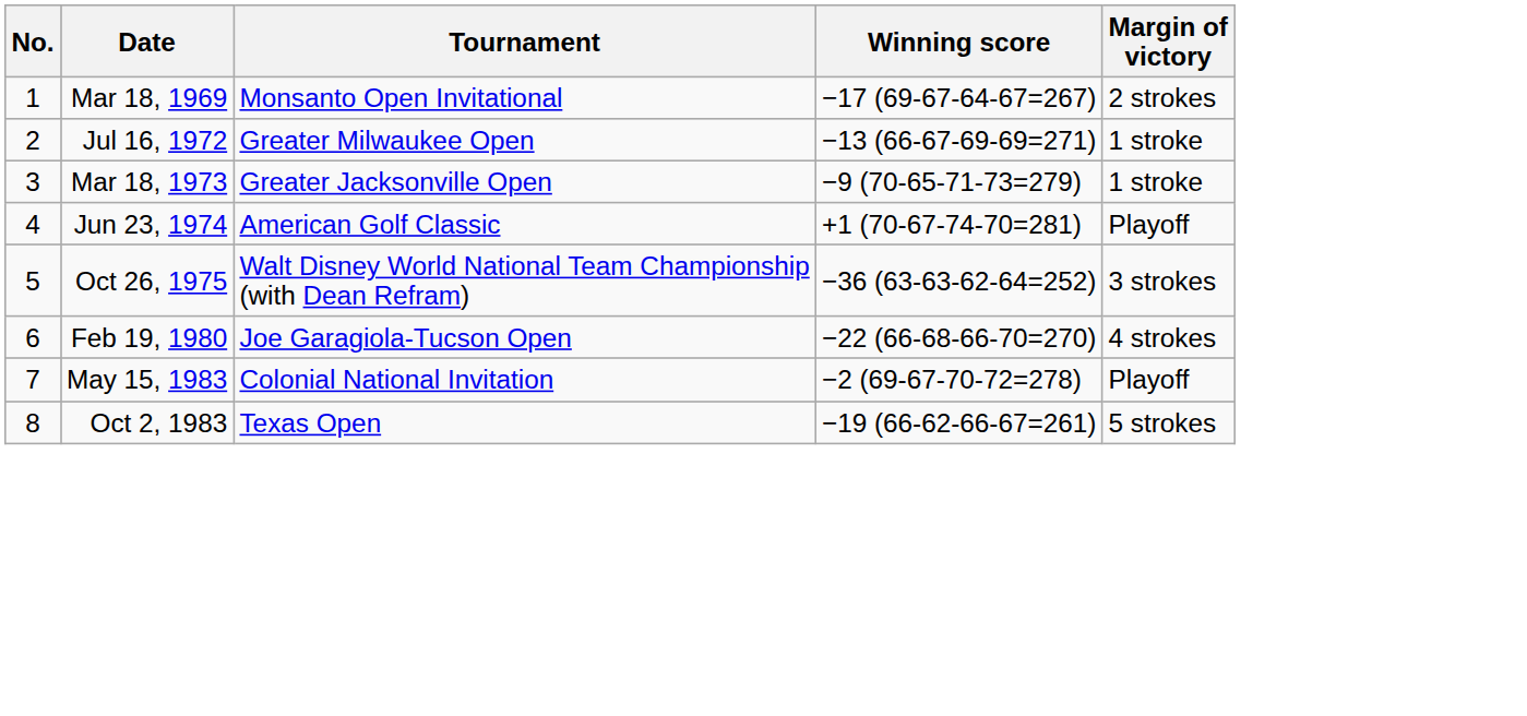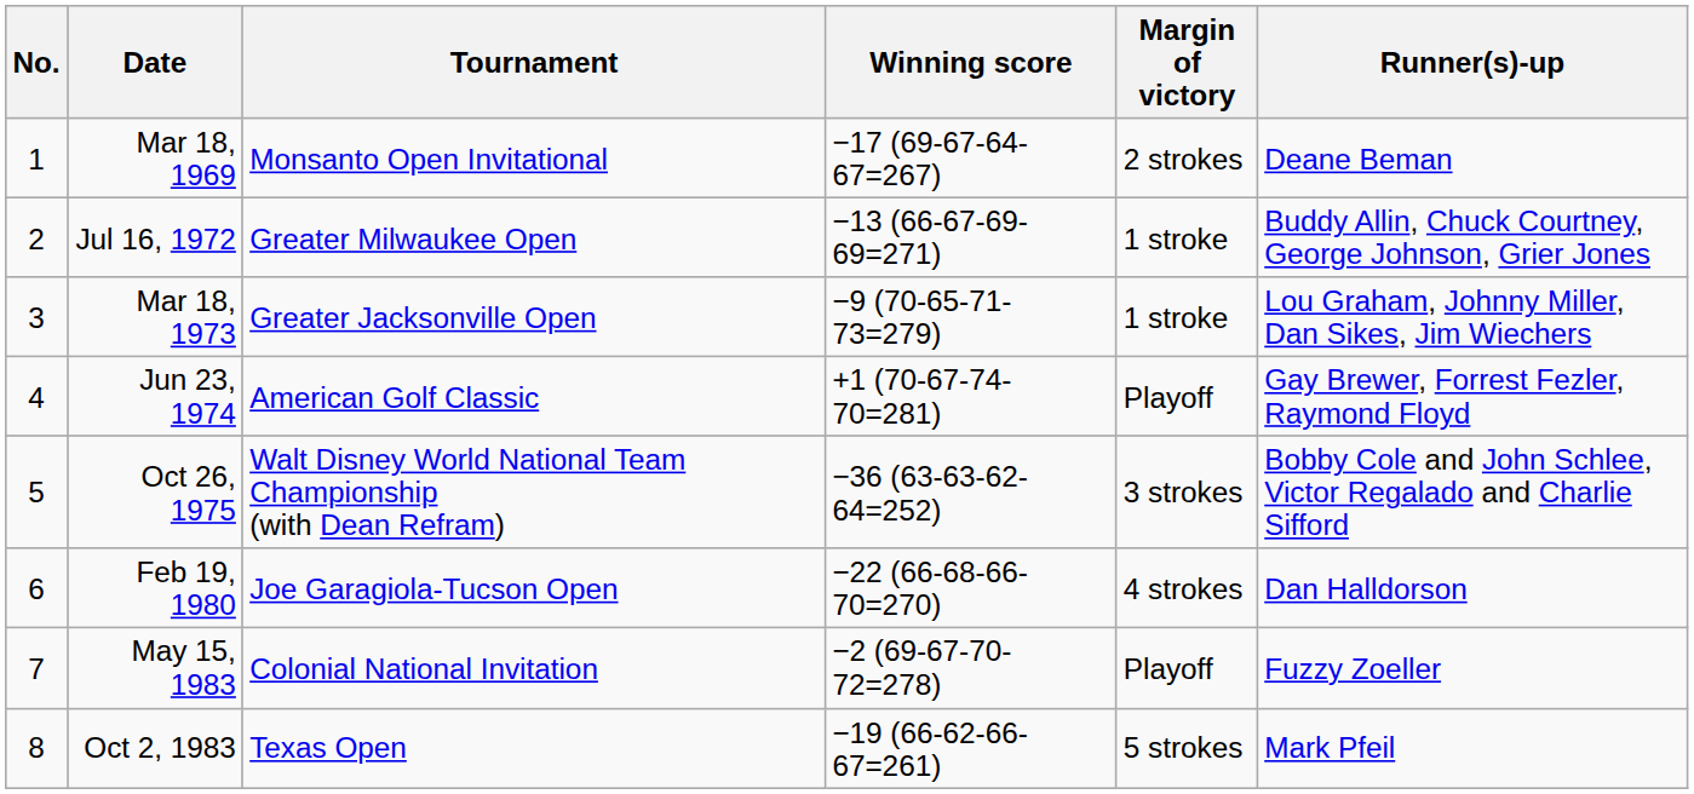 <table class="wikitable" style="font-size:95%;">
 <tr>
 <th>No.</th>
 <th>Date</th>
 <th>Tournament</th>
 <th>Winning score</th>
 <th>Margin of<br>victory</th>
+<th>Runner(s)-up</th>
 </tr>
 <tr>
 <td align=center>1</td>
 <td align=right>Mar 18, <a href='#'>1969</a></td>
 <td><a href='#'>Monsanto Open Invitational</a></td>
 <td>−17 (69-67-64-67=267)</td>
 <td>2 strokes</td>
+<td> <a href='#'>Deane Beman</a></td>
 </tr>
 <tr>
 <td align=center>2</td>
 <td align=right>Jul 16, <a href='#'>1972</a></td>
 <td><a href='#'>Greater Milwaukee Open</a></td>
 <td>−13 (66-67-69-69=271)</td>
 <td>1 stroke</td>
+<td> <a href='#'>Buddy Allin</a>,  <a href='#'>Chuck Courtney</a>,<br> <a href='#'>George Johnson</a>,  <a href='#'>Grier Jones</a></td>
 </tr>
 <tr>
 <td align=center>3</td>
 <td align=right>Mar 18, <a href='#'>1973</a></td>
 <td><a href='#'>Greater Jacksonville Open</a></td>
 <td>−9 (70-65-71-73=279)</td>
 <td>1 stroke</td>
+<td> <a href='#'>Lou Graham</a>,  <a href='#'>Johnny Miller</a>,<br> <a href='#'>Dan Sikes</a>,  <a href='#'>Jim Wiechers</a></td>
 </tr>
 <tr>
 <td align=center>4</td>
 <td align=right>Jun 23, <a href='#'>1974</a></td>
 <td><a href='#'>American Golf Classic</a></td>
 <td>+1 (70-67-74-70=281)</td>
 <td>Playoff</td>
+<td> <a href='#'>Gay Brewer</a>,  <a href='#'>Forrest Fezler</a>,<br> <a href='#'>Raymond Floyd</a></td>
 </tr>
 <tr>
 <td align=center>5</td>
 <td align=right>Oct 26, <a href='#'>1975</a></td>
 <td><a href='#'>Walt Disney World National Team Championship</a><br>(with  <a href='#'>Dean Refram</a>)</td>
 <td>−36 (63-63-62-64=252)</td>
 <td>3 strokes</td>
+<td> <a href='#'>Bobby Cole</a> and  <a href='#'>John Schlee</a>,<br> <a href='#'>Victor Regalado</a> and  <a href='#'>Charlie Sifford</a></td>
 </tr>
 <tr>
 <td align=center>6</td>
 <td align=right>Feb 19, <a href='#'>1980</a></td>
 <td><a href='#'>Joe Garagiola-Tucson Open</a></td>
 <td>−22 (66-68-66-70=270)</td>
 <td>4 strokes</td>
+<td> <a href='#'>Dan Halldorson</a></td>
 </tr>
 <tr>
 <td align=center>7</td>
 <td align=right>May 15, <a href='#'>1983</a></td>
 <td><a href='#'>Colonial National Invitation</a></td>
 <td>−2 (69-67-70-72=278)</td>
 <td>Playoff</td>
+<td> <a href='#'>Fuzzy Zoeller</a></td>
 </tr>
 <tr>
 <td align=center>8</td>
 <td align=right>Oct 2, 1983</td>
 <td><a href='#'>Texas Open</a></td>
 <td>−19 (66-62-66-67=261)</td>
 <td>5 strokes</td>
+<td> <a href='#'>Mark Pfeil</a></td>
 </tr>
 </table>
